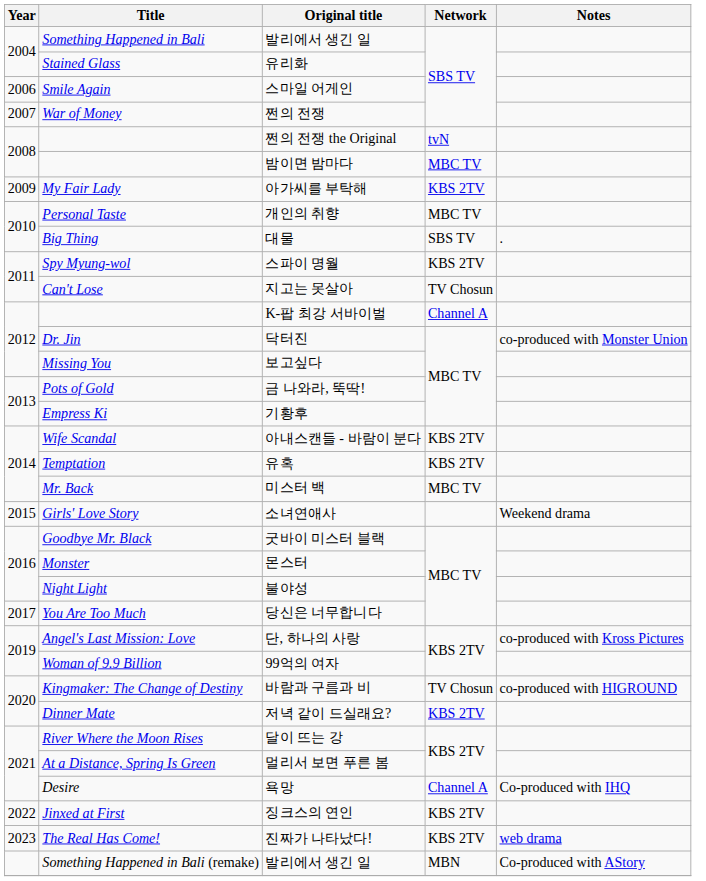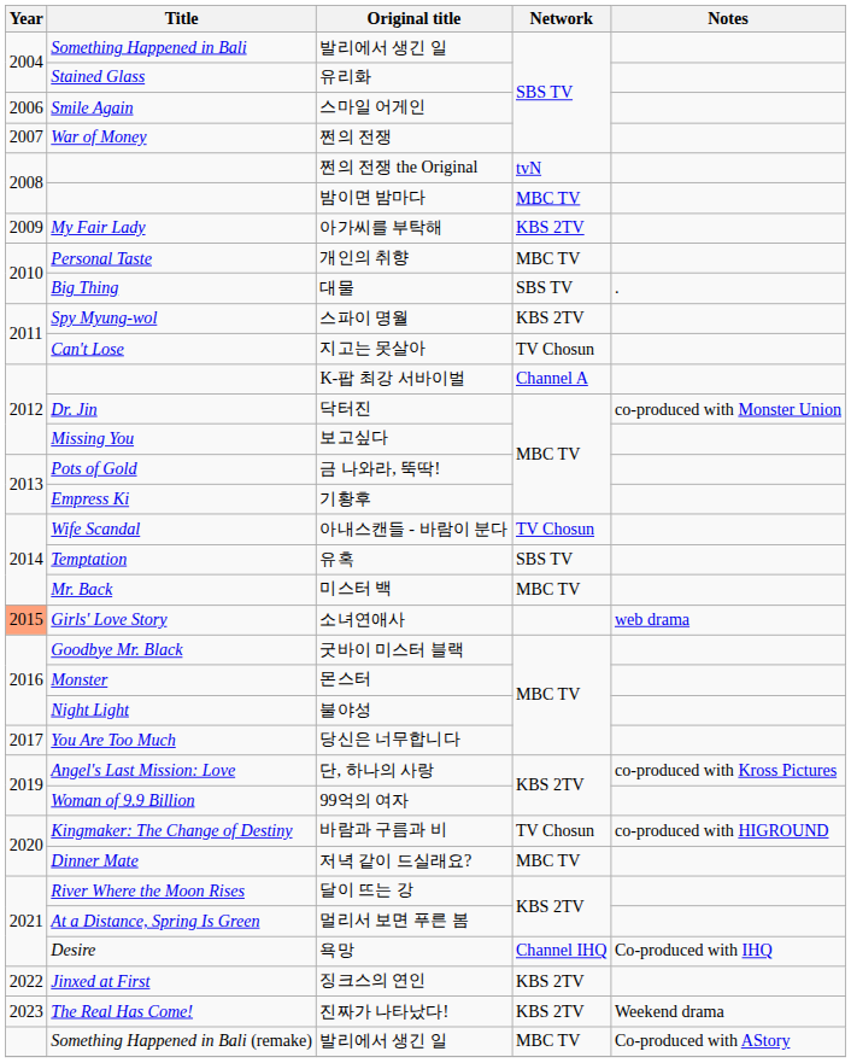 <table class="wikitable">
 <tr>
 <th>Year</th>
 <th>Title</th>
 <th>Original title</th>
 <th>Network</th>
 <th>Notes</th>
 </tr>
 <tr>
 <td rowspan="2">2004</td>
 <td><em><a href='#'>Something Happened in Bali</a></em></td>
 <td>발리에서 생긴 일</td>
 <td rowspan="4"><a href='#'>SBS TV</a></td>
 <td></td>
 </tr>
 <tr>
 <td><em><a href='#'>Stained Glass</a></em></td>
 <td>유리화</td>
 <td></td>
 </tr>
 <tr>
 <td>2006</td>
 <td><em><a href='#'>Smile Again</a></em></td>
 <td>스마일 어게인</td>
 <td></td>
 </tr>
 <tr>
 <td>2007</td>
 <td><em><a href='#'>War of Money</a></em></td>
 <td>쩐의 전쟁</td>
 <td></td>
 </tr>
 <tr>
 <td rowspan="2">2008</td>
 <td><em></em></td>
 <td>쩐의 전쟁 the Original</td>
 <td><a href='#'>tvN</a></td>
 <td></td>
 </tr>
 <tr>
 <td><em></em></td>
 <td>밤이면 밤마다</td>
 <td><a href='#'>MBC TV</a></td>
 <td></td>
 </tr>
 <tr>
 <td>2009</td>
 <td><em><a href='#'>My Fair Lady</a></em></td>
 <td>아가씨를 부탁해</td>
 <td><a href='#'>KBS 2TV</a></td>
 <td></td>
 </tr>
 <tr>
 <td rowspan="2">2010</td>
 <td><em><a href='#'>Personal Taste</a></em></td>
 <td>개인의 취향</td>
 <td>MBC TV</td>
 <td></td>
 </tr>
 <tr>
 <td><em><a href='#'>Big Thing</a></em></td>
 <td>대물</td>
 <td>SBS TV</td>
 <td>.</td>
 </tr>
 <tr>
 <td rowspan="2">2011</td>
 <td><em><a href='#'>Spy Myung-wol</a></em></td>
 <td>스파이 명월</td>
 <td>KBS 2TV</td>
 <td></td>
 </tr>
 <tr>
 <td><em><a href='#'>Can't Lose</a></em></td>
 <td>지고는 못살아</td>
 <td>TV Chosun</td>
 <td></td>
 </tr>
 <tr>
 <td rowspan="3">2012</td>
 <td><em></em></td>
 <td>K-팝 최강 서바이벌</td>
 <td><a href='#'>Channel A</a></td>
 <td></td>
 </tr>
 <tr>
 <td><em><a href='#'>Dr. Jin</a></em></td>
 <td>닥터진</td>
 <td rowspan="4">MBC TV</td>
 <td>co-produced with <a href='#'>Monster Union</a></td>
 </tr>
 <tr>
 <td><em><a href='#'>Missing You</a></em></td>
 <td>보고싶다</td>
 <td></td>
 </tr>
 <tr>
 <td rowspan="2">2013</td>
 <td><em><a href='#'>Pots of Gold</a></em></td>
 <td>금 나와라, 뚝딱!</td>
 <td></td>
 </tr>
 <tr>
 <td><em><a href='#'>Empress Ki</a></em></td>
 <td>기황후</td>
 <td></td>
 </tr>
 <tr>
 <td rowspan="3">2014</td>
 <td><em><a href='#'>Wife Scandal</a></em></td>
 <td>아내스캔들 - 바람이 분다</td>
-<td>KBS 2TV</td>
+<td><a href='#'>TV Chosun</a></td>
 <td></td>
 </tr>
 <tr>
 <td><em><a href='#'>Temptation</a></em></td>
 <td>유혹</td>
-<td>KBS 2TV</td>
+<td>SBS TV</td>
 <td></td>
 </tr>
 <tr>
 <td><em><a href='#'>Mr. Back</a></em></td>
 <td>미스터 백</td>
 <td>MBC TV</td>
 <td></td>
 </tr>
 <tr>
-<td>2015</td>
+<td style="background: lightsalmon;">2015</td>
 <td><em><a href='#'>Girls' Love Story</a></em></td>
 <td>소녀연애사</td>
 <td></td>
-<td>Weekend drama</td>
+<td><a href='#'>web drama</a></td>
 </tr>
 <tr>
 <td rowspan="3">2016</td>
 <td><em><a href='#'>Goodbye Mr. Black</a></em></td>
 <td>굿바이 미스터 블랙</td>
 <td rowspan="4">MBC TV</td>
 <td></td>
 </tr>
 <tr>
 <td><em><a href='#'>Monster</a></em></td>
 <td>몬스터</td>
 <td></td>
 </tr>
 <tr>
 <td><em><a href='#'>Night Light</a></em></td>
 <td>불야성</td>
 <td></td>
 </tr>
 <tr>
 <td>2017</td>
 <td><em><a href='#'>You Are Too Much</a></em></td>
 <td>당신은 너무합니다</td>
 <td></td>
 </tr>
 <tr>
 <td rowspan="2">2019</td>
 <td><em><a href='#'>Angel's Last Mission: Love</a></em></td>
 <td>단, 하나의 사랑</td>
 <td rowspan="2">KBS 2TV</td>
 <td>co-produced with <a href='#'>Kross Pictures</a></td>
 </tr>
 <tr>
 <td><em><a href='#'>Woman of 9.9 Billion</a></em></td>
 <td>99억의 여자</td>
 <td></td>
 </tr>
 <tr>
 <td rowspan="2">2020</td>
 <td><em><a href='#'>Kingmaker: The Change of Destiny</a></em></td>
 <td>바람과 구름과 비</td>
 <td>TV Chosun</td>
 <td>co-produced with <a href='#'>HIGROUND</a><br></td>
 </tr>
 <tr>
 <td><em><a href='#'>Dinner Mate</a></em></td>
 <td>저녁 같이 드실래요?</td>
-<td><a href='#'>KBS 2TV</a></td>
+<td>MBC TV</td>
 <td></td>
 </tr>
 <tr>
 <td rowspan="3">2021</td>
 <td><em><a href='#'>River Where the Moon Rises</a></em></td>
 <td>달이 뜨는 강</td>
 <td rowspan="2">KBS 2TV</td>
 <td></td>
 </tr>
 <tr>
 <td><em><a href='#'>At a Distance, Spring Is Green</a></em></td>
 <td>멀리서 보면 푸른 봄</td>
 <td></td>
 </tr>
 <tr>
 <td><em>Desire</em></td>
 <td>욕망</td>
-<td><a href='#'>Channel A</a></td>
+<td><a href='#'>Channel IHQ</a></td>
 <td>Co-produced with <a href='#'>IHQ</a></td>
 </tr>
 <tr>
 <td>2022</td>
 <td><em><a href='#'>Jinxed at First</a></em></td>
 <td>징크스의 연인</td>
 <td>KBS 2TV</td>
 <td></td>
 </tr>
 <tr>
 <td>2023</td>
 <td><em><a href='#'>The Real Has Come!</a></em></td>
 <td>진짜가 나타났다!</td>
 <td>KBS 2TV</td>
-<td><a href='#'>web drama</a></td>
+<td>Weekend drama</td>
 </tr>
 <tr>
 <td></td>
 <td><em>Something Happened in Bali</em> (remake)</td>
 <td>발리에서 생긴 일</td>
-<td>MBN</td>
+<td>MBC TV</td>
 <td>Co-produced with <a href='#'>AStory</a></td>
 </tr>
 <tr>
 </tr>
 </table>
